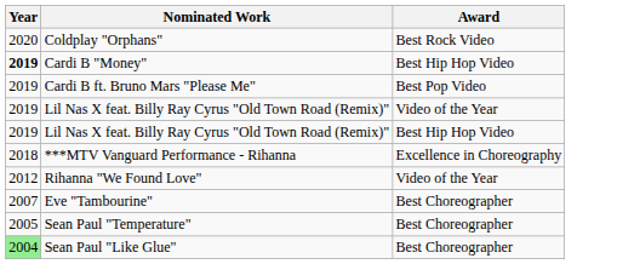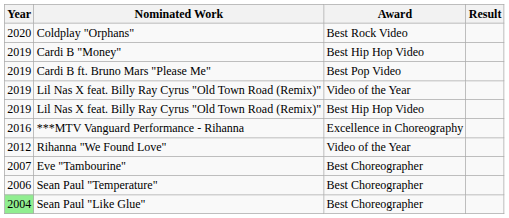 <table class="wikitable sortable">
 <tr>
 <th>Year</th>
 <th>Nominated Work</th>
 <th>Award</th>
+<th>Result</th>
 </tr>
 <tr>
 <td>2020</td>
 <td>Coldplay "Orphans"</td>
 <td>Best Rock Video</td>
+<td></td>
 </tr>
 <tr>
-<td><strong>2019</strong></td>
+<td>2019</td>
 <td>Cardi B "Money"</td>
 <td>Best Hip Hop Video</td>
+<td></td>
 </tr>
 <tr>
 <td>2019</td>
 <td>Cardi B ft. Bruno Mars "Please Me"</td>
 <td>Best Pop Video</td>
+<td></td>
 </tr>
 <tr>
 <td>2019</td>
 <td>Lil Nas X feat. Billy Ray Cyrus "Old Town Road (Remix)"</td>
 <td>Video of the Year</td>
+<td></td>
 </tr>
 <tr>
 <td>2019</td>
 <td>Lil Nas X feat. Billy Ray Cyrus "Old Town Road (Remix)"</td>
 <td>Best Hip Hop Video</td>
+<td></td>
 </tr>
 <tr>
-<td>2018</td>
+<td>2016</td>
 <td>***MTV Vanguard Performance - Rihanna</td>
 <td>Excellence in Choreography</td>
+<td></td>
 </tr>
 <tr>
 <td>2012</td>
 <td>Rihanna "We Found Love"</td>
 <td>Video of the Year</td>
+<td></td>
 </tr>
 <tr>
 <td>2007</td>
 <td>Eve "Tambourine"</td>
 <td>Best Choreographer</td>
+<td></td>
 </tr>
 <tr>
-<td>2005</td>
+<td>2006</td>
 <td>Sean Paul "Temperature"</td>
 <td>Best Choreographer</td>
+<td></td>
 </tr>
 <tr>
 <td style="background: lightgreen;">2004</td>
 <td>Sean Paul "Like Glue"</td>
 <td>Best Choreographer</td>
+<td></td>
 </tr>
 </table>
